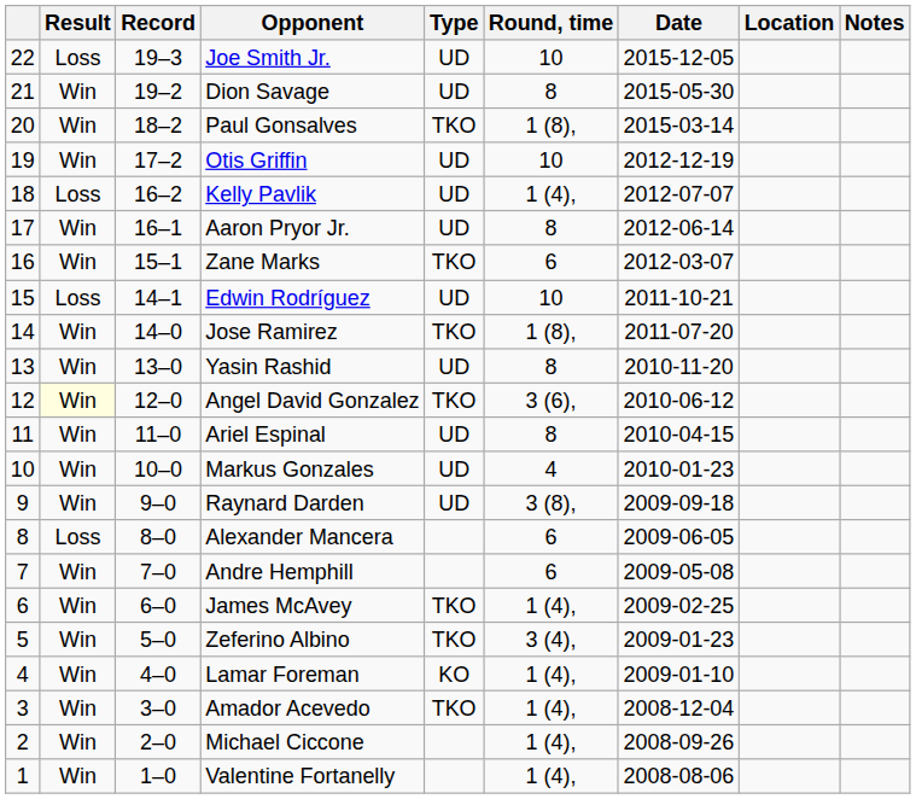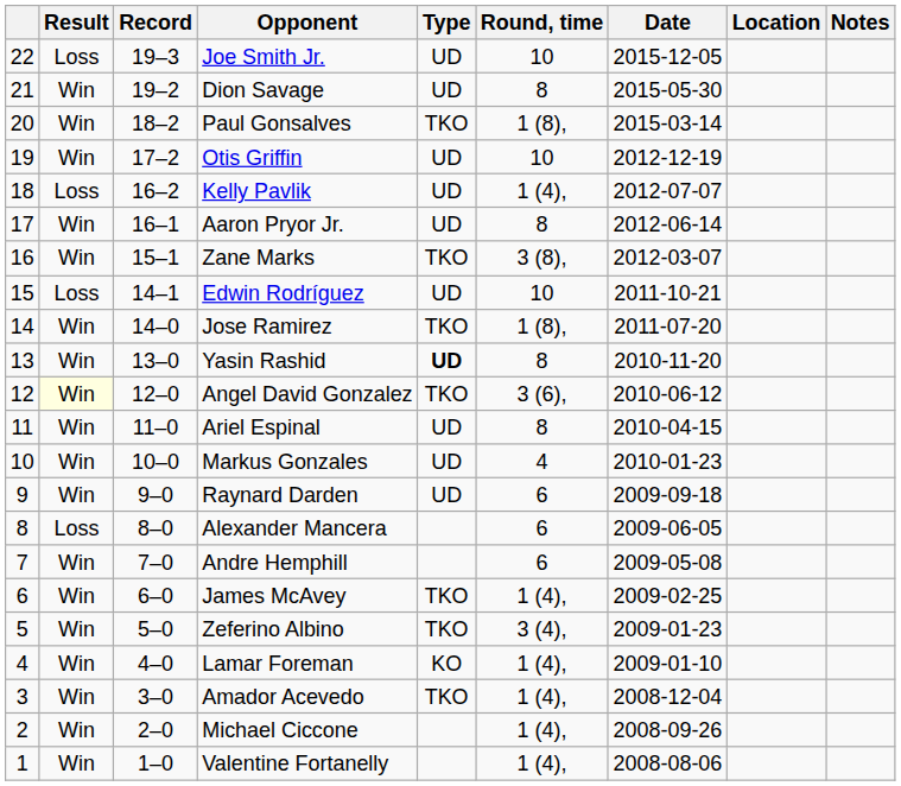 <table class="wikitable" style="text-align:center; font-size:95%">
 <tr>
 <th></th>
 <th>Result</th>
 <th>Record</th>
 <th>Opponent</th>
 <th>Type</th>
 <th>Round, time</th>
 <th>Date</th>
 <th>Location</th>
 <th>Notes</th>
 </tr>
 <tr>
 <td>22</td>
 <td>Loss</td>
 <td>19–3</td>
 <td style="text-align:left;"> <a href='#'>Joe Smith Jr.</a></td>
 <td>UD</td>
 <td>10</td>
 <td>2015-12-05</td>
 <td style="text-align:left;"> </td>
 <td style="text-align:left;"></td>
 </tr>
 <tr>
 <td>21</td>
 <td>Win</td>
 <td>19–2</td>
 <td style="text-align:left;"> Dion Savage</td>
 <td>UD</td>
 <td>8</td>
 <td>2015-05-30</td>
 <td style="text-align:left;"> </td>
 <td style="text-align:left;"></td>
 </tr>
 <tr>
 <td>20</td>
 <td>Win</td>
 <td>18–2</td>
 <td style="text-align:left;"> Paul Gonsalves</td>
 <td>TKO</td>
 <td>1 (8), </td>
 <td>2015-03-14</td>
 <td style="text-align:left;"> </td>
 <td style="text-align:left;"></td>
 </tr>
 <tr>
 <td>19</td>
 <td>Win</td>
 <td>17–2</td>
 <td style="text-align:left;"> <a href='#'>Otis Griffin</a></td>
 <td>UD</td>
 <td>10</td>
 <td>2012-12-19</td>
 <td style="text-align:left;"> </td>
 <td style="text-align:left;"></td>
 </tr>
 <tr>
 <td>18</td>
 <td>Loss</td>
 <td>16–2</td>
 <td style="text-align:left;"> <a href='#'>Kelly Pavlik</a></td>
 <td>UD</td>
 <td>1 (4), </td>
 <td>2012-07-07</td>
 <td style="text-align:left;"> </td>
 <td style="text-align:left;"></td>
 </tr>
 <tr>
 <td>17</td>
 <td>Win</td>
 <td>16–1</td>
 <td style="text-align:left;"> Aaron Pryor Jr.</td>
 <td>UD</td>
 <td>8</td>
 <td>2012-06-14</td>
 <td style="text-align:left;"> </td>
 <td style="text-align:left;"></td>
 </tr>
 <tr>
 <td>16</td>
 <td>Win</td>
 <td>15–1</td>
 <td style="text-align:left;"> Zane Marks</td>
 <td>TKO</td>
-<td>6</td>
+<td>3 (8), </td>
 <td>2012-03-07</td>
 <td style="text-align:left;"> </td>
 <td style="text-align:left;"></td>
 </tr>
 <tr>
 <td>15</td>
 <td>Loss</td>
 <td>14–1</td>
 <td style="text-align:left;"> <a href='#'>Edwin Rodríguez</a></td>
 <td>UD</td>
 <td>10</td>
 <td>2011-10-21</td>
 <td style="text-align:left;"> </td>
 <td style="text-align:left;"></td>
 </tr>
 <tr>
 <td>14</td>
 <td>Win</td>
 <td>14–0</td>
 <td style="text-align:left;"> Jose Ramirez</td>
 <td>TKO</td>
 <td>1 (8), </td>
 <td>2011-07-20</td>
 <td style="text-align:left;"> </td>
 <td style="text-align:left;"></td>
 </tr>
 <tr>
 <td>13</td>
 <td>Win</td>
 <td>13–0</td>
 <td style="text-align:left;"> Yasin Rashid</td>
-<td>UD</td>
+<td><strong>UD</strong></td>
 <td>8</td>
 <td>2010-11-20</td>
 <td style="text-align:left;"> </td>
 <td style="text-align:left;"></td>
 </tr>
 <tr>
 <td>12</td>
 <td style="background: lightyellow;">Win</td>
 <td>12–0</td>
 <td style="text-align:left;"> Angel David Gonzalez</td>
 <td>TKO</td>
 <td>3 (6), </td>
 <td>2010-06-12</td>
 <td style="text-align:left;"> </td>
 <td style="text-align:left;"></td>
 </tr>
 <tr>
 <td>11</td>
 <td>Win</td>
 <td>11–0</td>
 <td style="text-align:left;"> Ariel Espinal</td>
 <td>UD</td>
 <td>8</td>
 <td>2010-04-15</td>
 <td style="text-align:left;"> </td>
 <td style="text-align:left;"></td>
 </tr>
 <tr>
 <td>10</td>
 <td>Win</td>
 <td>10–0</td>
 <td style="text-align:left;"> Markus Gonzales</td>
 <td>UD</td>
 <td>4</td>
 <td>2010-01-23</td>
 <td style="text-align:left;"> </td>
 <td style="text-align:left;"></td>
 </tr>
 <tr>
 <td>9</td>
 <td>Win</td>
 <td>9–0</td>
 <td style="text-align:left;"> Raynard Darden</td>
 <td>UD</td>
-<td>3 (8), </td>
+<td>6</td>
 <td>2009-09-18</td>
 <td style="text-align:left;"> </td>
 <td style="text-align:left;"></td>
 </tr>
 <tr>
 <td>8</td>
 <td>Loss</td>
 <td>8–0</td>
 <td style="text-align:left;"> Alexander Mancera</td>
 <td></td>
 <td>6</td>
 <td>2009-06-05</td>
 <td style="text-align:left;"> </td>
 <td style="text-align:left;"></td>
 </tr>
 <tr>
 <td>7</td>
 <td>Win</td>
 <td>7–0</td>
 <td style="text-align:left;"> Andre Hemphill</td>
 <td></td>
 <td>6</td>
 <td>2009-05-08</td>
 <td style="text-align:left;"> </td>
 <td style="text-align:left;"></td>
 </tr>
 <tr>
 <td>6</td>
 <td>Win</td>
 <td>6–0</td>
 <td style="text-align:left;"> James McAvey</td>
 <td>TKO</td>
 <td>1 (4), </td>
 <td>2009-02-25</td>
 <td style="text-align:left;"> </td>
 <td style="text-align:left;"></td>
 </tr>
 <tr>
 <td>5</td>
 <td>Win</td>
 <td>5–0</td>
 <td style="text-align:left;"> Zeferino Albino</td>
 <td>TKO</td>
 <td>3 (4), </td>
 <td>2009-01-23</td>
 <td style="text-align:left;"> </td>
 <td style="text-align:left;"></td>
 </tr>
 <tr>
 <td>4</td>
 <td>Win</td>
 <td>4–0</td>
 <td style="text-align:left;"> Lamar Foreman</td>
 <td>KO</td>
 <td>1 (4), </td>
 <td>2009-01-10</td>
 <td style="text-align:left;"> </td>
 <td style="text-align:left;"></td>
 </tr>
 <tr>
 <td>3</td>
 <td>Win</td>
 <td>3–0</td>
 <td style="text-align:left;"> Amador Acevedo</td>
 <td>TKO</td>
 <td>1 (4), </td>
 <td>2008-12-04</td>
 <td style="text-align:left;"> </td>
 <td style="text-align:left;"></td>
 </tr>
 <tr>
 <td>2</td>
 <td>Win</td>
 <td>2–0</td>
 <td style="text-align:left;"> Michael Ciccone</td>
 <td></td>
 <td>1 (4), </td>
 <td>2008-09-26</td>
 <td style="text-align:left;"> </td>
 <td style="text-align:left;"></td>
 </tr>
 <tr>
 <td>1</td>
 <td>Win</td>
 <td>1–0</td>
 <td style="text-align:left;"> Valentine Fortanelly</td>
 <td></td>
 <td>1 (4), </td>
 <td>2008-08-06</td>
 <td style="text-align:left;"> </td>
 <td style="text-align:left;"></td>
 </tr>
 </table>
